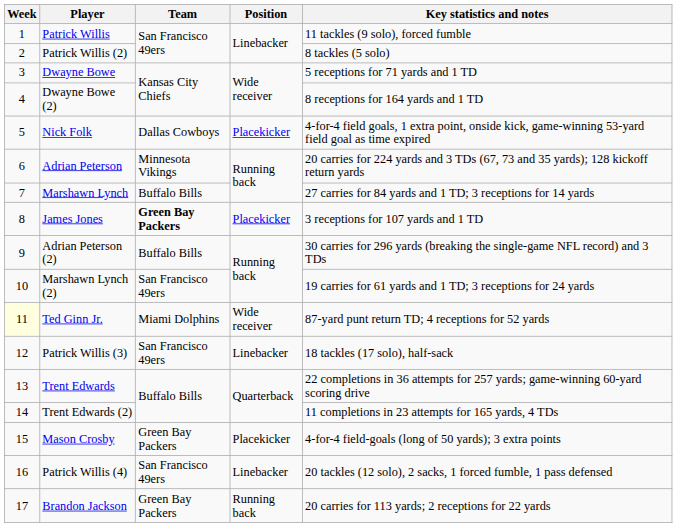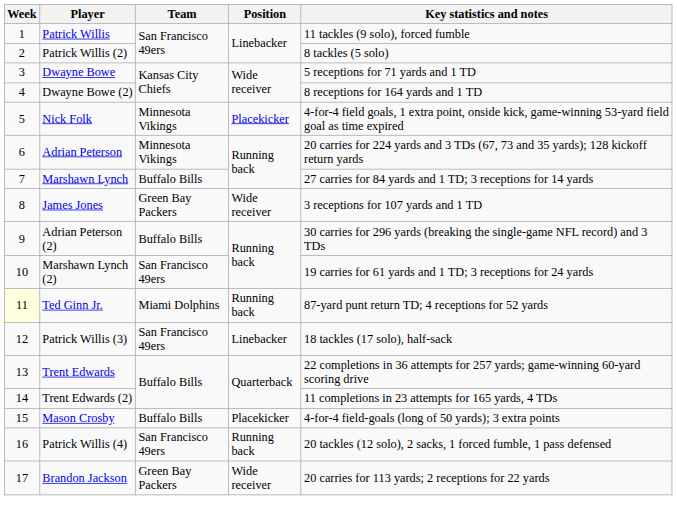 <table class="wikitable sortable">
 <tr>
 <th>Week</th>
 <th>Player</th>
 <th>Team</th>
 <th>Position</th>
 <th>Key statistics and notes</th>
 </tr>
 <tr>
 <td align=center>1</td>
 <td><a href='#'>Patrick Willis</a></td>
 <td rowspan="2">San Francisco 49ers</td>
 <td rowspan="2">Linebacker</td>
 <td>11 tackles (9 solo), forced fumble</td>
 </tr>
 <tr>
 <td align=center>2</td>
 <td>Patrick Willis (2)</td>
 <td>8 tackles (5 solo)</td>
 </tr>
 <tr>
 <td align=center>3</td>
 <td><a href='#'>Dwayne Bowe</a></td>
 <td rowspan="2">Kansas City Chiefs</td>
 <td rowspan="2">Wide receiver</td>
 <td>5 receptions for 71 yards and 1 TD</td>
 </tr>
 <tr>
 <td align=center>4</td>
 <td>Dwayne Bowe (2)</td>
 <td>8 receptions for 164 yards and 1 TD</td>
 </tr>
 <tr>
 <td align=center>5</td>
 <td><a href='#'>Nick Folk</a></td>
-<td>Dallas Cowboys</td>
+<td>Minnesota Vikings</td>
 <td><a href='#'>Placekicker</a></td>
 <td>4-for-4 field goals, 1 extra point, onside kick, game-winning 53-yard field goal as time expired</td>
 </tr>
 <tr>
 <td align=center>6</td>
 <td><a href='#'>Adrian Peterson</a></td>
 <td>Minnesota Vikings</td>
 <td rowspan="2">Running back</td>
 <td>20 carries for 224 yards and 3 TDs (67, 73 and 35 yards); 128 kickoff return yards</td>
 </tr>
 <tr>
 <td align=center>7</td>
 <td><a href='#'>Marshawn Lynch</a></td>
 <td>Buffalo Bills</td>
 <td>27 carries for 84 yards and 1 TD; 3 receptions for 14 yards</td>
 </tr>
 <tr>
 <td align=center>8</td>
 <td><a href='#'>James Jones</a></td>
-<td><strong>Green Bay Packers</strong></td>
-<td><a href='#'>Placekicker</a></td>
+<td>Green Bay Packers</td>
+<td>Wide receiver</td>
 <td>3 receptions for 107 yards and 1 TD</td>
 </tr>
 <tr>
 <td align=center>9</td>
 <td>Adrian Peterson (2)</td>
 <td>Buffalo Bills</td>
 <td rowspan="2">Running back</td>
 <td>30 carries for 296 yards (breaking the single-game NFL record) and 3 TDs</td>
 </tr>
 <tr>
 <td align=center>10</td>
 <td>Marshawn Lynch (2)</td>
 <td>San Francisco 49ers</td>
 <td>19 carries for 61 yards and 1 TD; 3 receptions for 24 yards</td>
 </tr>
 <tr>
 <td align=center style="background: lightyellow;">11</td>
 <td><a href='#'>Ted Ginn Jr.</a></td>
 <td>Miami Dolphins</td>
-<td>Wide receiver</td>
+<td>Running back</td>
 <td>87-yard punt return TD; 4 receptions for 52 yards</td>
 </tr>
 <tr>
 <td align=center>12</td>
 <td>Patrick Willis (3)</td>
 <td>San Francisco 49ers</td>
 <td>Linebacker</td>
 <td>18 tackles (17 solo), half-sack</td>
 </tr>
 <tr>
 <td align=center>13</td>
 <td><a href='#'>Trent Edwards</a></td>
 <td rowspan="2">Buffalo Bills</td>
 <td rowspan="2">Quarterback</td>
 <td>22 completions in 36 attempts for 257 yards; game-winning 60-yard scoring drive</td>
 </tr>
 <tr>
 <td align=center>14</td>
 <td>Trent Edwards (2)</td>
 <td>11 completions in 23 attempts for 165 yards, 4 TDs</td>
 </tr>
 <tr>
 <td align=center>15</td>
 <td><a href='#'>Mason Crosby</a></td>
-<td>Green Bay Packers</td>
+<td>Buffalo Bills</td>
 <td>Placekicker</td>
 <td>4-for-4 field-goals (long of 50 yards); 3 extra points</td>
 </tr>
 <tr>
 <td align=center>16</td>
 <td>Patrick Willis (4)</td>
 <td>San Francisco 49ers</td>
-<td>Linebacker</td>
+<td>Running back</td>
 <td>20 tackles (12 solo), 2 sacks, 1 forced fumble, 1 pass defensed</td>
 </tr>
 <tr>
 <td align=center>17</td>
 <td><a href='#'>Brandon Jackson</a></td>
 <td>Green Bay Packers</td>
-<td>Running back</td>
+<td>Wide receiver</td>
 <td>20 carries for 113 yards; 2 receptions for 22 yards</td>
 </tr>
 </table>
